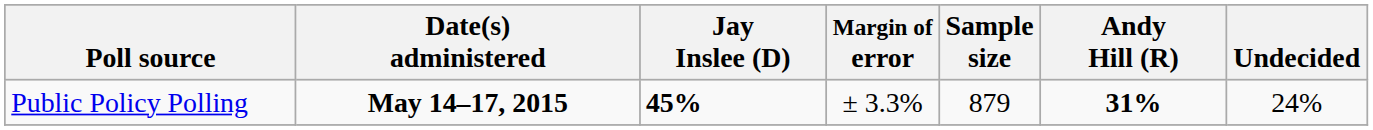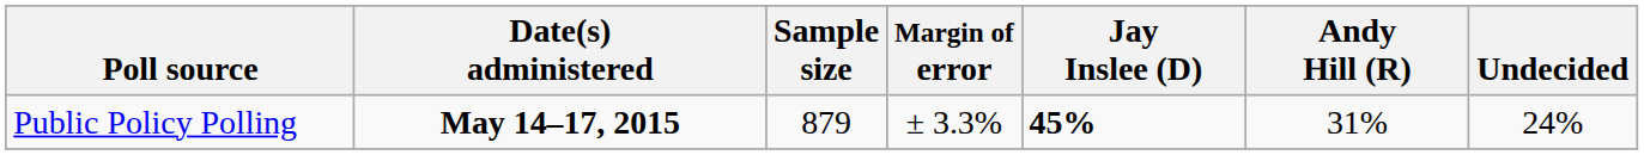 <table class="wikitable">
 <tr valign= bottom>
 <th style="width:160px;">Poll source</th>
 <th style="width:190px;">Date(s)<br>administered</th>
+<th class=small>Sample<br>size</th>
+<th><small>Margin of</small><br>error</th>
 <th style="width:100px;">Jay<br>Inslee (D)</th>
-<th><small>Margin of</small><br>error</th>
-<th class=small>Sample<br>size</th>
 <th style="width:100px;">Andy<br>Hill (R)</th>
 <th>Undecided</th>
 </tr>
 <tr>
 <td><a href='#'>Public Policy Polling</a></td>
 <td align=center><strong>May 14–17, 2015</strong></td>
+<td align=center>879</td>
+<td align=center>± 3.3%</td>
 <td><strong>45%</strong></td>
-<td align=center>± 3.3%</td>
-<td align=center>879</td>
-<td align=center><strong>31%</strong></td>
+<td align=center>31%</td>
 <td align=center>24%</td>
 </tr>
 </table>
